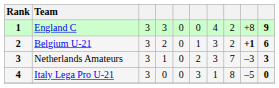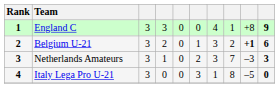 <table class="wikitable" style="text-align:center">
 <tr>
 <th width=30>Rank</th>
 <th width=165 style="text-align:left;">Team</th>
 <th width=20></th>
 <th width=20></th>
 <th width=20></th>
 <th width=20></th>
 <th width=20></th>
 <th width=20></th>
 <th width=20></th>
 <th width=20></th>
 </tr>
 <tr align=center style="background:#ccffcc;">
 <td><strong>1</strong></td>
 <td style="text-align:left;"> <a href='#'>England C</a></td>
 <td>3</td>
 <td>3</td>
 <td>0</td>
 <td>0</td>
 <td>4</td>
-<td>2</td>
+<td>1</td>
 <td>+8</td>
 <td><strong>9</strong></td>
 </tr>
 <tr align=center style="background:#f5f5f5;">
 <td><strong>2</strong></td>
 <td style="text-align:left;"> <a href='#'>Belgium U-21</a></td>
 <td>3</td>
 <td>2</td>
 <td>0</td>
 <td>1</td>
 <td>3</td>
 <td>2</td>
 <td><strong>+1</strong></td>
 <td><strong>6</strong></td>
 </tr>
 <tr align=center style="background:#f5f5f5;">
 <td><strong>3</strong></td>
 <td style="text-align:left;"> Netherlands Amateurs</td>
 <td>3</td>
 <td>1</td>
 <td>0</td>
 <td>2</td>
 <td>3</td>
 <td>7</td>
 <td>–3</td>
 <td><strong>3</strong></td>
 </tr>
 <tr align=center style="background:#f5f5f5;">
 <td><strong>4</strong></td>
 <td style="text-align:left;"> <a href='#'>Italy Lega Pro U-21</a></td>
 <td>3</td>
 <td>0</td>
 <td>0</td>
 <td>3</td>
 <td>1</td>
 <td>8</td>
 <td>–5</td>
 <td><strong>0</strong></td>
 </tr>
 <tr>
 </tr>
 </table>
